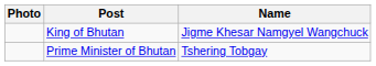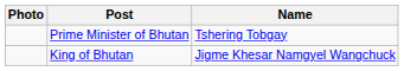 <table class="wikitable">
 <tr>
 <th>Photo</th>
 <th>Post</th>
 <th>Name</th>
 </tr>
 <tr>
 <td></td>
+<td><a href='#'>Prime Minister of Bhutan</a></td>
+<td><a href='#'>Tshering Tobgay</a></td>
+</tr>
+<tr>
+<td></td>
 <td><a href='#'>King of Bhutan</a></td>
 <td><a href='#'>Jigme Khesar Namgyel Wangchuck</a></td>
 </tr>
-<tr>
-<td></td>
-<td><a href='#'>Prime Minister of Bhutan</a></td>
-<td><a href='#'>Tshering Tobgay</a></td>
-</tr>
 </table>
